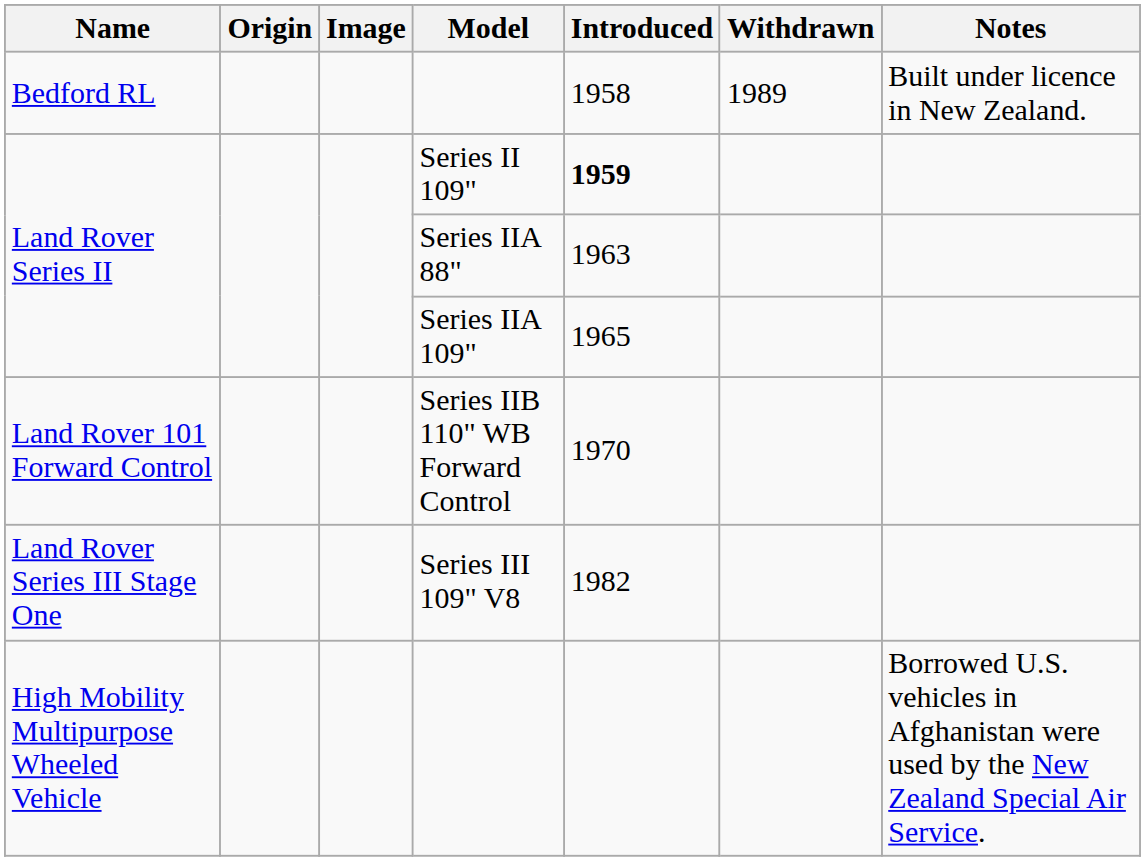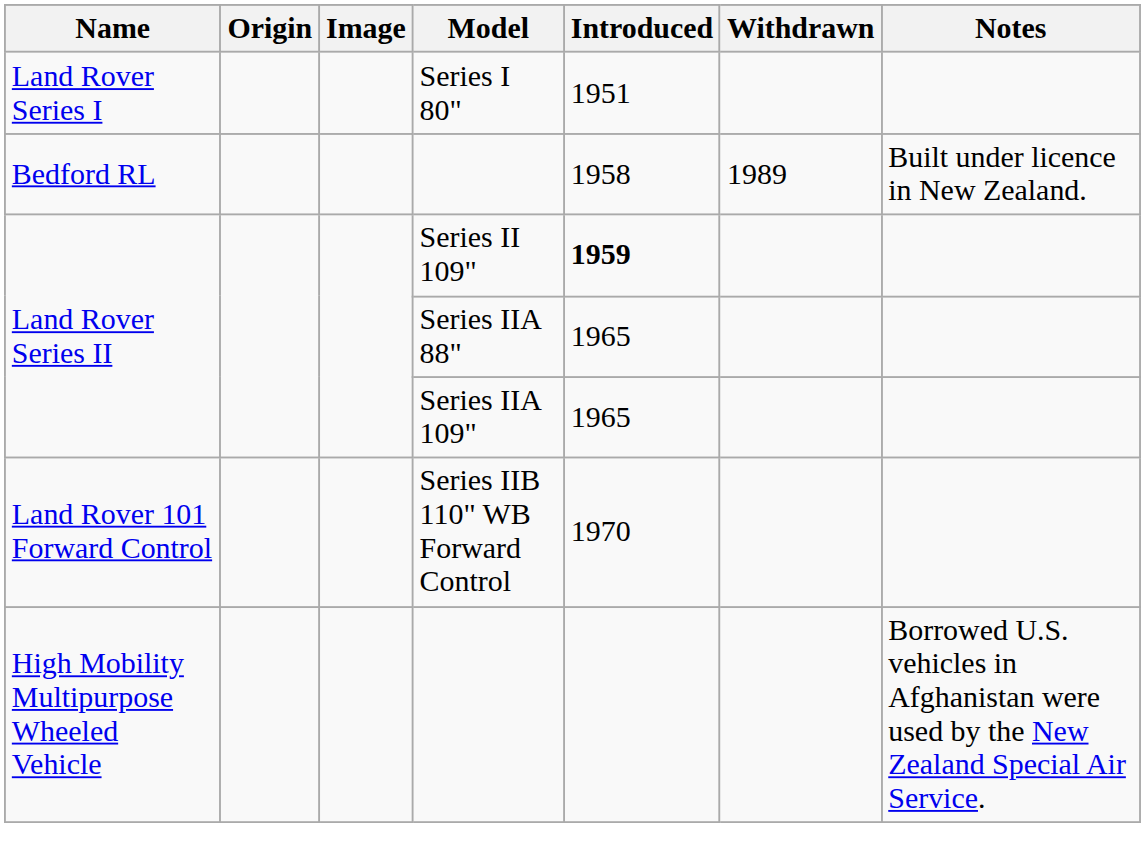 <table class="wikitable">
 <tr>
 <th>Name</th>
 <th>Origin</th>
 <th>Image</th>
 <th>Model</th>
 <th>Introduced</th>
 <th>Withdrawn</th>
 <th>Notes</th>
+</tr>
+<tr>
+<td><a href='#'>Land Rover Series I</a></td>
+<td></td>
+<td></td>
+<td>Series I 80"</td>
+<td>1951</td>
+<td></td>
+<td></td>
 </tr>
 <tr>
 <td><a href='#'>Bedford RL</a></td>
 <td></td>
 <td></td>
 <td></td>
 <td>1958</td>
 <td>1989</td>
 <td>Built under licence in New Zealand.</td>
 </tr>
 <tr>
 <td rowspan="3"><a href='#'>Land Rover Series II</a></td>
 <td rowspan="3"></td>
 <td rowspan="3"></td>
 <td>Series II 109"</td>
 <td><strong>1959</strong></td>
 <td></td>
 <td></td>
 </tr>
 <tr>
 <td>Series IIA 88"</td>
-<td>1963</td>
+<td>1965</td>
 <td></td>
 <td></td>
 </tr>
 <tr>
 <td>Series IIA 109"</td>
 <td>1965</td>
 <td></td>
 <td></td>
 </tr>
 <tr>
 <td><a href='#'>Land Rover 101 Forward Control</a></td>
 <td></td>
 <td></td>
 <td>Series IIB 110" WB Forward Control</td>
 <td>1970</td>
 <td></td>
 <td></td>
 </tr>
 <tr>
-<td><a href='#'>Land Rover Series III Stage One</a></td>
-<td></td>
-<td></td>
-<td>Series III 109" V8</td>
-<td>1982</td>
-<td></td>
-<td></td>
-</tr>
-<tr>
 <td><a href='#'>High Mobility Multipurpose Wheeled Vehicle</a></td>
 <td></td>
 <td></td>
 <td></td>
 <td></td>
 <td></td>
 <td>Borrowed U.S. vehicles in Afghanistan were used by the <a href='#'>New Zealand Special Air Service</a>.</td>
 </tr>
 </table>
